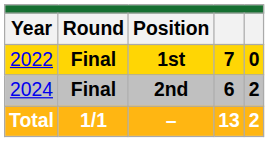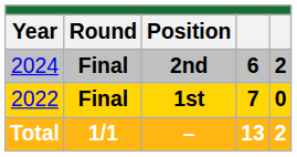 <table class="wikitable" style="text-align: center;">
 <tr>
 <th style="background:#166F31;" colspan="5"><a href='#'></a></th>
 </tr>
 <tr>
 <th>Year</th>
 <th>Round</th>
 <th>Position</th>
 <th></th>
 <th></th>
 </tr>
+<tr style="background:#C0C0C0;">
+<td> <a href='#'>2024</a></td>
+<td><strong>Final</strong></td>
+<td><strong>2nd</strong></td>
+<td><strong>6</strong></td>
+<td><strong>2</strong></td>
+</tr>
 <tr style="background:#FFD604;">
 <td> <a href='#'>2022</a></td>
 <td><strong>Final</strong></td>
 <td><strong>1st</strong></td>
 <td><strong>7</strong></td>
 <td><strong>0</strong></td>
-</tr>
-<tr style="background:#C0C0C0;">
-<td> <a href='#'>2024</a></td>
-<td><strong>Final</strong></td>
-<td><strong>2nd</strong></td>
-<td><strong>6</strong></td>
-<td><strong>2</strong></td>
 </tr>
 <tr>
 <th style="color:white; background:#FFB612;">Total</th>
 <th style="color:white; background:#FFB612;">1/1</th>
 <th style="color:white; background:#FFB612;">–</th>
 <th style="color:white; background:#FFB612;">13</th>
 <th style="color:white; background:#FFB612;">2</th>
 </tr>
 </table>
